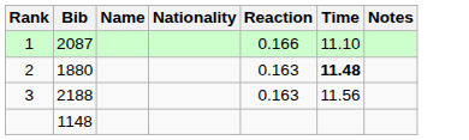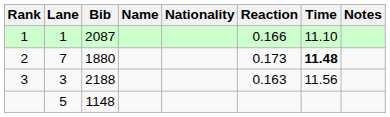 <table class="wikitable sortable" style="text-align:center">
 <tr>
 <th>Rank</th>
+<th>Lane</th>
 <th>Bib</th>
 <th>Name</th>
 <th>Nationality</th>
 <th>Reaction</th>
 <th>Time</th>
 <th>Notes</th>
 </tr>
 <tr bgcolor=ccffcc>
+<td>1</td>
 <td>1</td>
 <td>2087</td>
 <td align=left></td>
 <td align=left></td>
 <td>0.166</td>
 <td>11.10</td>
 <td><strong></strong></td>
 </tr>
 <tr>
 <td>2</td>
+<td>7</td>
 <td>1880</td>
 <td align=left></td>
 <td align=left></td>
-<td>0.163</td>
+<td>0.173</td>
 <td><strong>11.48</strong></td>
 <td></td>
 </tr>
 <tr>
+<td>3</td>
 <td>3</td>
 <td>2188</td>
 <td align=left></td>
 <td align=left></td>
 <td>0.163</td>
 <td>11.56</td>
 <td></td>
 </tr>
 <tr>
 <td></td>
+<td>5</td>
 <td>1148</td>
 <td align=left></td>
 <td align=left></td>
 <td></td>
 <td></td>
 <td><strong></strong></td>
 </tr>
 </table>
